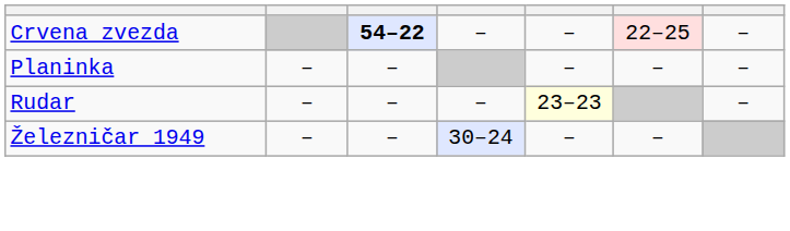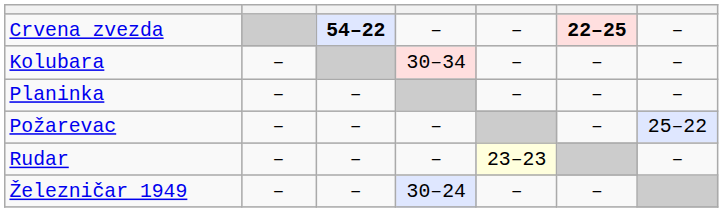 <table class="wikitable" style="text-align: center;" width="470">
 <tr>
 <th width=175></th>
 <th width=55></th>
 <th width=55></th>
 <th width=55></th>
 <th width=55></th>
 <th width=55></th>
 <th width=55></th>
 </tr>
 <tr>
 <td style="text-align: left;"><a href='#'>Crvena zvezda</a></td>
 <td bgcolor=#CCCCCC> </td>
 <td bgcolor=#DFE7FF><strong>54–22</strong></td>
 <td>–</td>
 <td>–</td>
-<td bgcolor=#FFDFDF>22–25</td>
+<td bgcolor=#FFDFDF><strong>22–25</strong></td>
+<td>–</td>
+</tr>
+<tr>
+<td style="text-align: left;"><a href='#'>Kolubara</a></td>
+<td>–</td>
+<td bgcolor=#CCCCCC> </td>
+<td bgcolor=#FFDFDF>30–34</td>
+<td>–</td>
+<td>–</td>
 <td>–</td>
 </tr>
 <tr>
 <td style="text-align: left;"><a href='#'>Planinka</a></td>
 <td>–</td>
 <td>–</td>
 <td bgcolor=#CCCCCC> </td>
 <td>–</td>
 <td>–</td>
 <td>–</td>
+</tr>
+<tr>
+<td style="text-align: left;"><a href='#'>Požarevac</a></td>
+<td>–</td>
+<td>–</td>
+<td>–</td>
+<td bgcolor=#CCCCCC> </td>
+<td>–</td>
+<td bgcolor=#DFE7FF>25–22</td>
 </tr>
 <tr>
 <td style="text-align: left;"><a href='#'>Rudar</a></td>
 <td>–</td>
 <td>–</td>
 <td>–</td>
 <td bgcolor=#FFFFDD>23–23</td>
 <td bgcolor=#CCCCCC> </td>
 <td>–</td>
 </tr>
 <tr>
 <td style="text-align: left;"><a href='#'>Železničar 1949</a></td>
 <td>–</td>
 <td>–</td>
 <td bgcolor=#DFE7FF>30–24</td>
 <td>–</td>
 <td>–</td>
 <td bgcolor=#CCCCCC> </td>
 </tr>
 </table>
